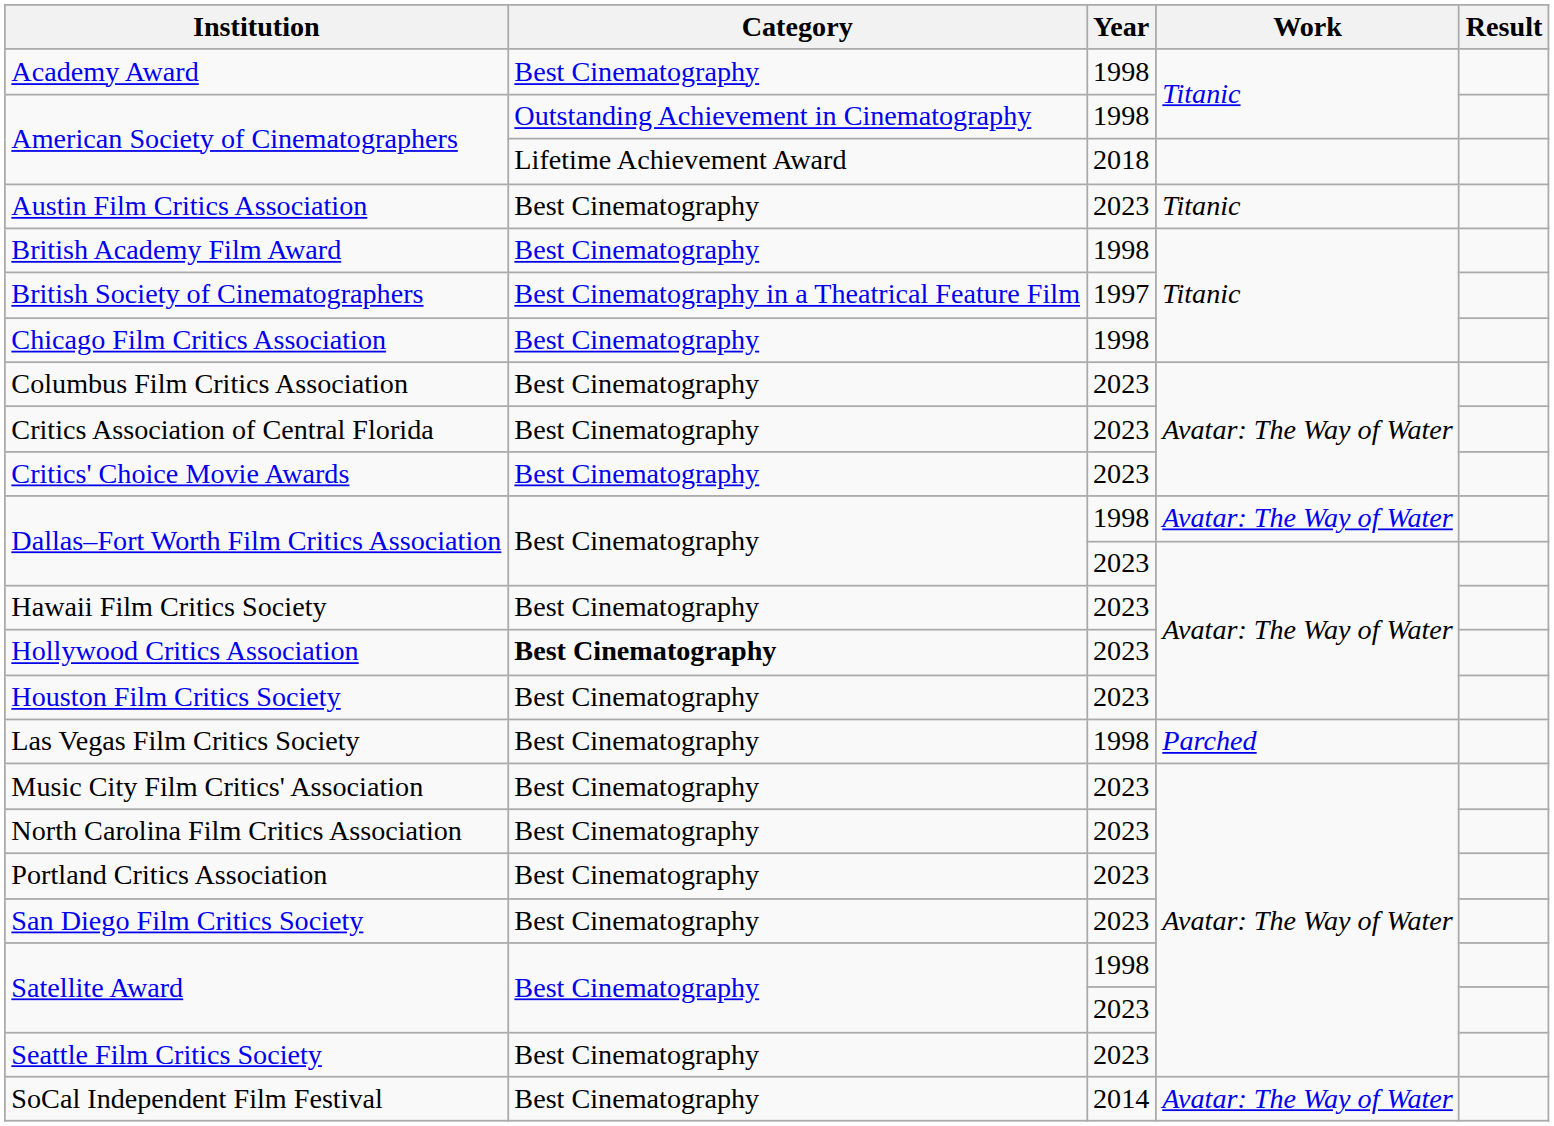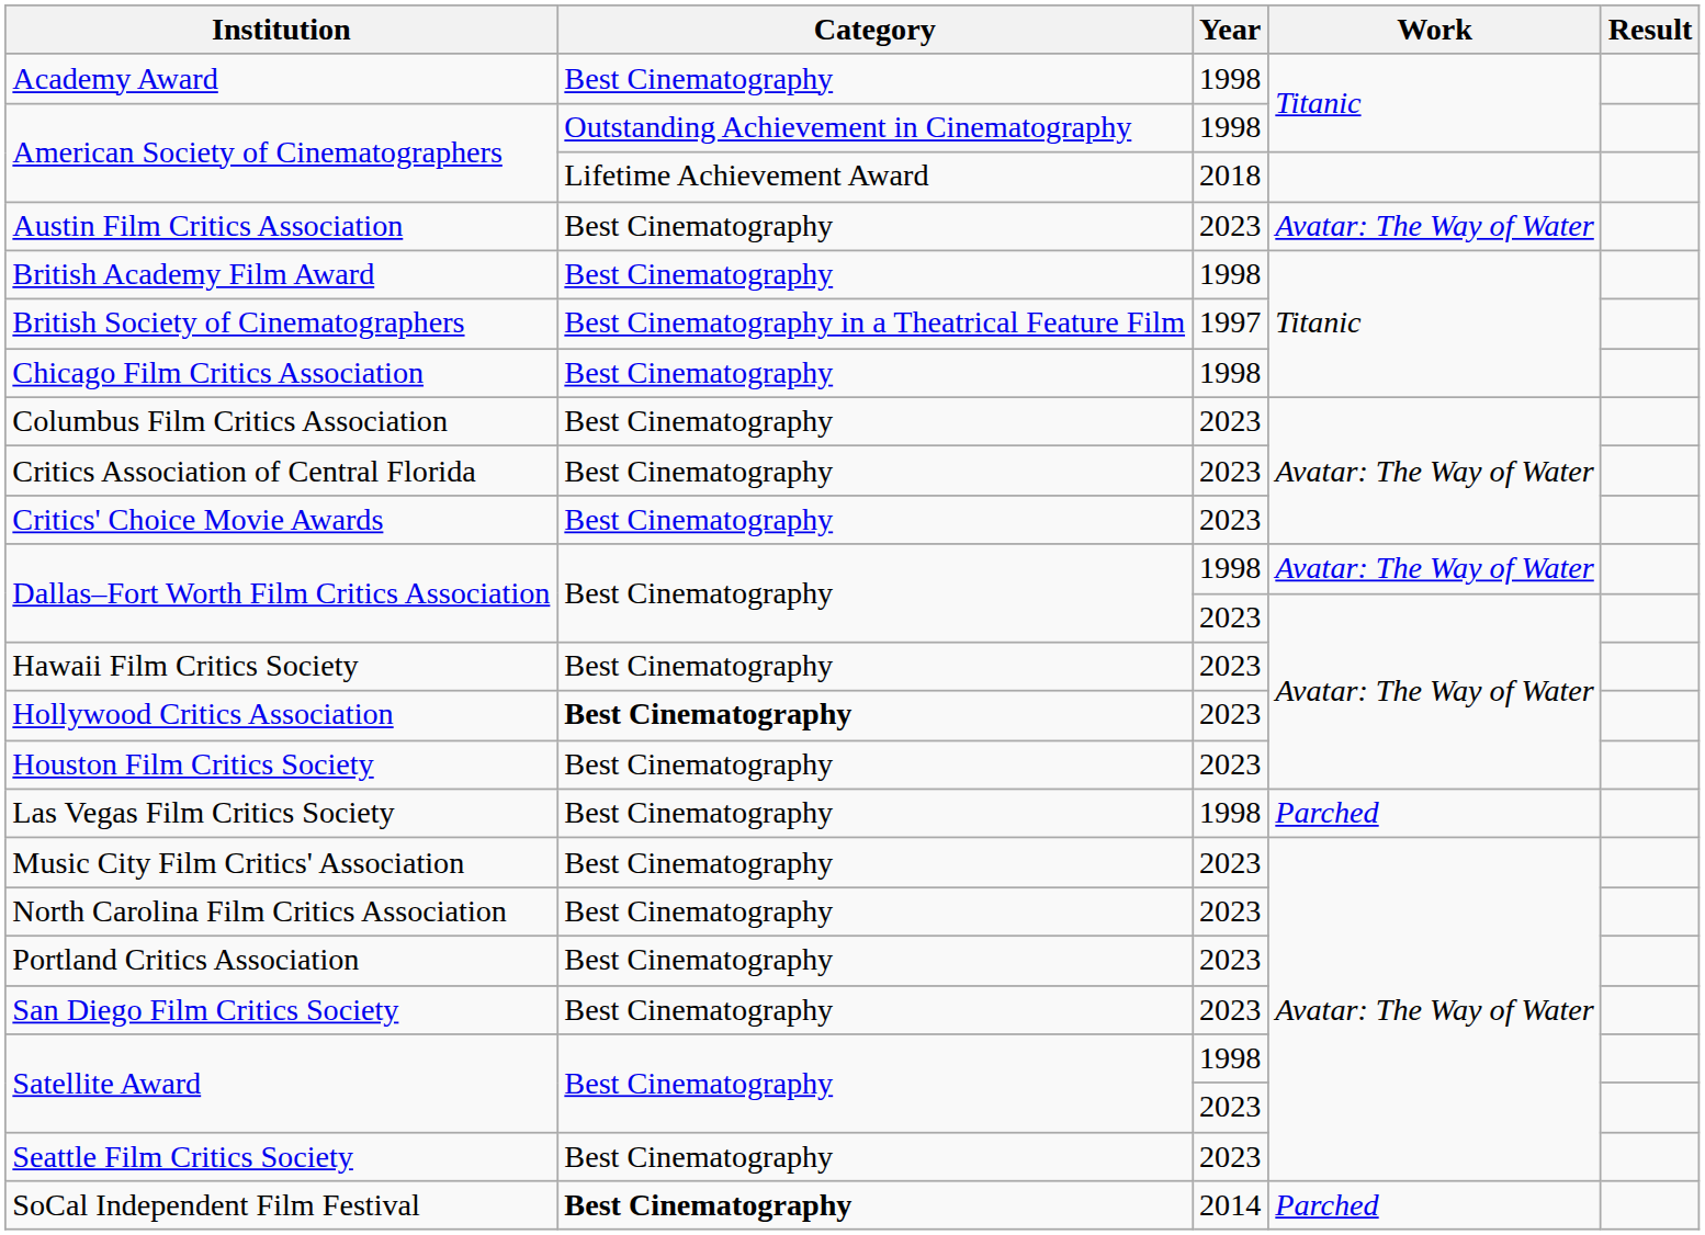 <table class="wikitable">
 <tr>
 <th>Institution</th>
 <th>Category</th>
 <th>Year</th>
 <th>Work</th>
 <th>Result</th>
 </tr>
 <tr>
 <td><a href='#'>Academy Award</a></td>
 <td><a href='#'>Best Cinematography</a></td>
 <td>1998</td>
 <td rowspan="2"><a href='#'><em>Titanic</em></a></td>
 <td></td>
 </tr>
 <tr>
 <td rowspan="2"><a href='#'>American Society of Cinematographers</a></td>
 <td><a href='#'>Outstanding Achievement in Cinematography</a></td>
 <td>1998</td>
 <td></td>
 </tr>
 <tr>
 <td>Lifetime Achievement Award</td>
 <td>2018</td>
 <td></td>
 <td></td>
 </tr>
 <tr>
 <td><a href='#'>Austin Film Critics Association</a></td>
 <td>Best Cinematography</td>
 <td>2023</td>
-<td><em>Titanic</em></td>
+<td><em><a href='#'>Avatar: The Way of Water</a></em></td>
 <td></td>
 </tr>
 <tr>
 <td><a href='#'>British Academy Film Award</a></td>
 <td><a href='#'>Best Cinematography</a></td>
 <td>1998</td>
 <td rowspan="3"><em>Titanic</em></td>
 <td></td>
 </tr>
 <tr>
 <td><a href='#'>British Society of Cinematographers</a></td>
 <td><a href='#'>Best Cinematography in a Theatrical Feature Film</a></td>
 <td>1997</td>
 <td></td>
 </tr>
 <tr>
 <td><a href='#'>Chicago Film Critics Association</a></td>
 <td><a href='#'>Best Cinematography</a></td>
 <td>1998</td>
 <td></td>
 </tr>
 <tr>
 <td>Columbus Film Critics Association</td>
 <td>Best Cinematography</td>
 <td>2023</td>
 <td rowspan="3"><em>Avatar: The Way of Water</em></td>
 <td></td>
 </tr>
 <tr>
 <td>Critics Association of Central Florida</td>
 <td>Best Cinematography</td>
 <td>2023</td>
 <td></td>
 </tr>
 <tr>
 <td><a href='#'>Critics' Choice Movie Awards</a></td>
 <td><a href='#'>Best Cinematography</a></td>
 <td>2023</td>
 <td></td>
 </tr>
 <tr>
 <td rowspan="2"><a href='#'>Dallas–Fort Worth Film Critics Association</a></td>
 <td rowspan="2">Best Cinematography</td>
 <td>1998</td>
 <td><em><a href='#'>Avatar: The Way of Water</a></em></td>
 <td></td>
 </tr>
 <tr>
 <td>2023</td>
 <td rowspan="4"><em>Avatar: The Way of Water</em></td>
 <td></td>
 </tr>
 <tr>
 <td>Hawaii Film Critics Society</td>
 <td>Best Cinematography</td>
 <td>2023</td>
 <td></td>
 </tr>
 <tr>
 <td><a href='#'>Hollywood Critics Association</a></td>
 <td><strong>Best Cinematography</strong></td>
 <td>2023</td>
 <td></td>
 </tr>
 <tr>
 <td><a href='#'>Houston Film Critics Society</a></td>
 <td>Best Cinematography</td>
 <td>2023</td>
 <td></td>
 </tr>
 <tr>
 <td>Las Vegas Film Critics Society</td>
 <td>Best Cinematography</td>
 <td>1998</td>
 <td><em><a href='#'>Parched</a></em></td>
 <td></td>
 </tr>
 <tr>
 <td>Music City Film Critics' Association</td>
 <td>Best Cinematography</td>
 <td>2023</td>
 <td rowspan="7"><em>Avatar: The Way of Water</em></td>
 <td></td>
 </tr>
 <tr>
 <td>North Carolina Film Critics Association</td>
 <td>Best Cinematography</td>
 <td>2023</td>
 <td></td>
 </tr>
 <tr>
 <td>Portland Critics Association</td>
 <td>Best Cinematography</td>
 <td>2023</td>
 <td></td>
 </tr>
 <tr>
 <td><a href='#'>San Diego Film Critics Society</a></td>
 <td>Best Cinematography</td>
 <td>2023</td>
 <td></td>
 </tr>
 <tr>
 <td rowspan="2"><a href='#'>Satellite Award</a></td>
 <td rowspan="2"><a href='#'>Best Cinematography</a></td>
 <td>1998</td>
 <td></td>
 </tr>
 <tr>
 <td>2023</td>
 <td></td>
 </tr>
 <tr>
 <td><a href='#'>Seattle Film Critics Society</a></td>
 <td>Best Cinematography</td>
 <td>2023</td>
 <td></td>
 </tr>
 <tr>
 <td>SoCal Independent Film Festival</td>
-<td>Best Cinematography</td>
+<td><strong>Best Cinematography</strong></td>
 <td>2014</td>
-<td><em><a href='#'>Avatar: The Way of Water</a></em></td>
+<td><em><a href='#'>Parched</a></em></td>
 <td></td>
 </tr>
 </table>
